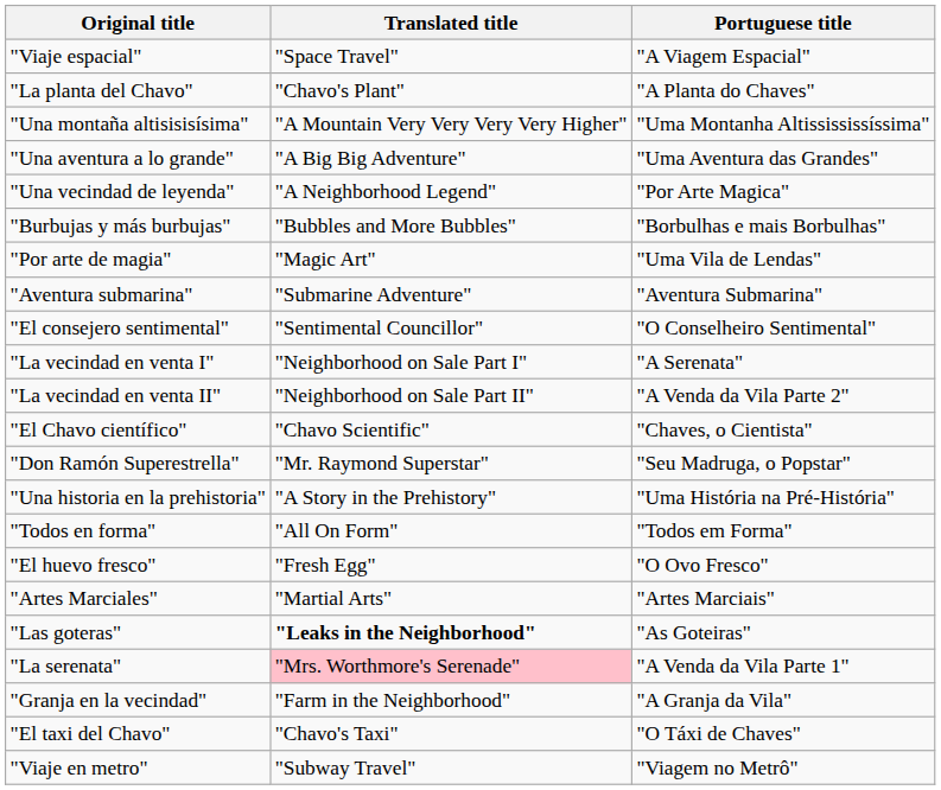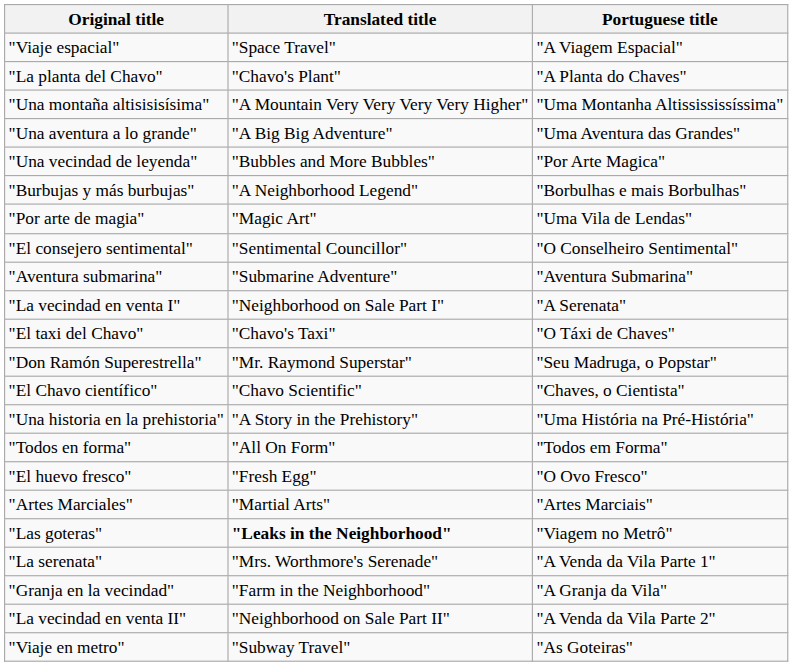 <table class="wikitable" style="font-size: 95%;">
 <tr>
 <th>Original title</th>
 <th>Translated title</th>
 <th>Portuguese title</th>
 </tr>
 <tr>
 <td>"Viaje espacial"</td>
 <td>"Space Travel"</td>
 <td>"A Viagem Espacial"</td>
 </tr>
 <tr>
 <td>"La planta del Chavo"</td>
 <td>"Chavo's Plant"</td>
 <td>"A Planta do Chaves"</td>
 </tr>
 <tr>
 <td>"Una montaña altisisisísima"</td>
 <td>"A Mountain Very Very Very Very Higher"</td>
 <td>"Uma Montanha Altissississíssima"</td>
 </tr>
 <tr>
 <td>"Una aventura a lo grande"</td>
 <td>"A Big Big Adventure"</td>
 <td>"Uma Aventura das Grandes"</td>
 </tr>
 <tr>
 <td>"Una vecindad de leyenda"</td>
-<td>"A Neighborhood Legend"</td>
+<td>"Bubbles and More Bubbles"</td>
 <td>"Por Arte Magica"</td>
 </tr>
 <tr>
 <td>"Burbujas y más burbujas"</td>
-<td>"Bubbles and More Bubbles"</td>
+<td>"A Neighborhood Legend"</td>
 <td>"Borbulhas e mais Borbulhas"</td>
 </tr>
 <tr>
 <td>"Por arte de magia"</td>
 <td>"Magic Art"</td>
 <td>"Uma Vila de Lendas"</td>
 </tr>
 <tr>
+<td>"El consejero sentimental"</td>
+<td>"Sentimental Councillor"</td>
+<td>"O Conselheiro Sentimental"</td>
+</tr>
+<tr>
 <td>"Aventura submarina"</td>
 <td>"Submarine Adventure"</td>
 <td>"Aventura Submarina"</td>
-</tr>
-<tr>
-<td>"El consejero sentimental"</td>
-<td>"Sentimental Councillor"</td>
-<td>"O Conselheiro Sentimental"</td>
 </tr>
 <tr>
 <td>"La vecindad en venta I"</td>
 <td>"Neighborhood on Sale Part I"</td>
 <td>"A Serenata"</td>
 </tr>
 <tr>
-<td>"La vecindad en venta II"</td>
-<td>"Neighborhood on Sale Part II"</td>
-<td>"A Venda da Vila Parte 2"</td>
+<td>"El taxi del Chavo"</td>
+<td>"Chavo's Taxi"</td>
+<td>"O Táxi de Chaves"</td>
+</tr>
+<tr>
+<td>"Don Ramón Superestrella"</td>
+<td>"Mr. Raymond Superstar"</td>
+<td>"Seu Madruga, o Popstar"</td>
 </tr>
 <tr>
 <td>"El Chavo científico"</td>
 <td>"Chavo Scientific"</td>
 <td>"Chaves, o Cientista"</td>
-</tr>
-<tr>
-<td>"Don Ramón Superestrella"</td>
-<td>"Mr. Raymond Superstar"</td>
-<td>"Seu Madruga, o Popstar"</td>
 </tr>
 <tr>
 <td>"Una historia en la prehistoria"</td>
 <td>"A Story in the Prehistory"</td>
 <td>"Uma História na Pré-História"</td>
 </tr>
 <tr>
 <td>"Todos en forma"</td>
 <td>"All On Form"</td>
 <td>"Todos em Forma"</td>
 </tr>
 <tr>
 <td>"El huevo fresco"</td>
 <td>"Fresh Egg"</td>
 <td>"O Ovo Fresco"</td>
 </tr>
 <tr>
 <td>"Artes Marciales"</td>
 <td>"Martial Arts"</td>
 <td>"Artes Marciais"</td>
 </tr>
 <tr>
 <td>"Las goteras"</td>
 <td><strong>"Leaks in the Neighborhood"</strong></td>
-<td>"As Goteiras"</td>
+<td>"Viagem no Metrô"</td>
 </tr>
 <tr>
 <td>"La serenata"</td>
-<td style="background: pink;">"Mrs. Worthmore's Serenade"</td>
+<td>"Mrs. Worthmore's Serenade"</td>
 <td>"A Venda da Vila Parte 1"</td>
 </tr>
 <tr>
 <td>"Granja en la vecindad"</td>
 <td>"Farm in the Neighborhood"</td>
 <td>"A Granja da Vila"</td>
 </tr>
 <tr>
-<td>"El taxi del Chavo"</td>
-<td>"Chavo's Taxi"</td>
-<td>"O Táxi de Chaves"</td>
+<td>"La vecindad en venta II"</td>
+<td>"Neighborhood on Sale Part II"</td>
+<td>"A Venda da Vila Parte 2"</td>
 </tr>
 <tr>
 <td>"Viaje en metro"</td>
 <td>"Subway Travel"</td>
-<td>"Viagem no Metrô"</td>
+<td>"As Goteiras"</td>
 </tr>
 </table>
